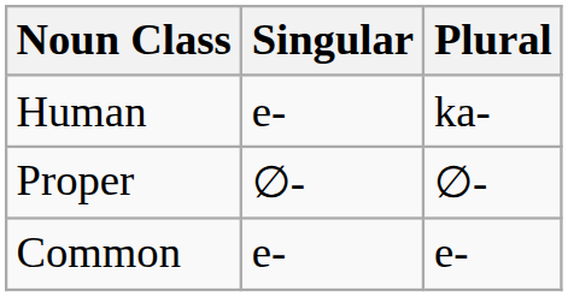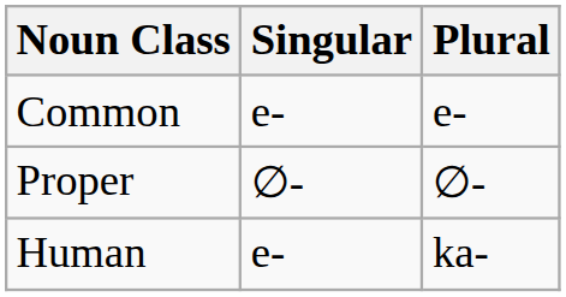 <table class="wikitable">
 <tr>
 <th>Noun Class</th>
 <th>Singular</th>
 <th>Plural</th>
 </tr>
 <tr>
-<td>Human</td>
+<td>Common</td>
 <td>e-</td>
-<td>ka-</td>
+<td>e-</td>
 </tr>
 <tr>
 <td>Proper</td>
 <td>∅-</td>
 <td>∅-</td>
 </tr>
 <tr>
-<td>Common</td>
+<td>Human</td>
 <td>e-</td>
-<td>e-</td>
+<td>ka-</td>
 </tr>
 </table>
